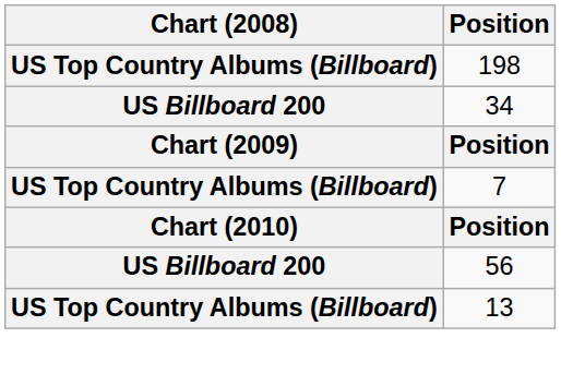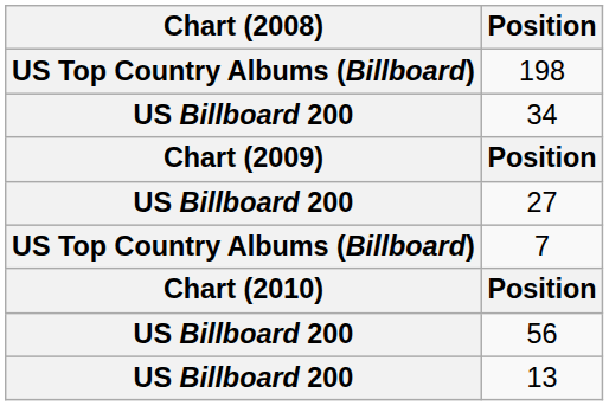 <table class="wikitable plainrowheaders" style="text-align:center">
 <tr>
 <th scope="col">Chart (2008)</th>
 <th scope="col">Position</th>
 </tr>
 <tr>
 <th scope="row">US Top Country Albums (<em>Billboard</em>)</th>
 <td>198</td>
 </tr>
 <tr>
 <th scope="row">US <em>Billboard</em> 200</th>
 <td>34</td>
 </tr>
 <tr>
 <th scope="col">Chart (2009)</th>
 <th scope="col">Position</th>
 </tr>
 <tr>
+<th scope="row">US <em>Billboard</em> 200</th>
+<td>27</td>
+</tr>
+<tr>
 <th scope="row">US Top Country Albums (<em>Billboard</em>)</th>
 <td>7</td>
 </tr>
 <tr>
 <th scope="col">Chart (2010)</th>
 <th scope="col">Position</th>
 </tr>
 <tr>
 <th scope="row">US <em>Billboard</em> 200</th>
 <td>56</td>
 </tr>
 <tr>
-<th scope="row">US Top Country Albums (<em>Billboard</em>)</th>
+<th scope="row">US <em>Billboard</em> 200</th>
 <td>13</td>
 </tr>
 </table>
